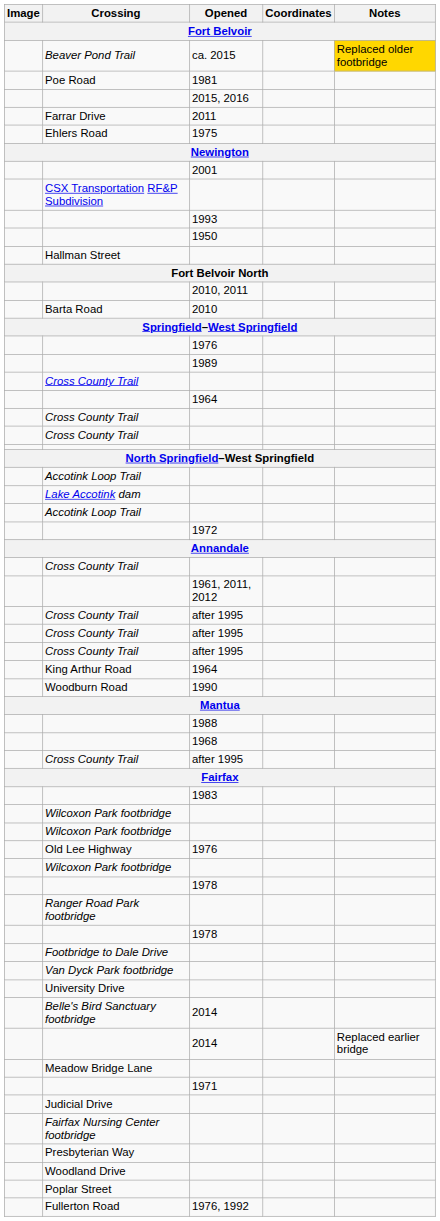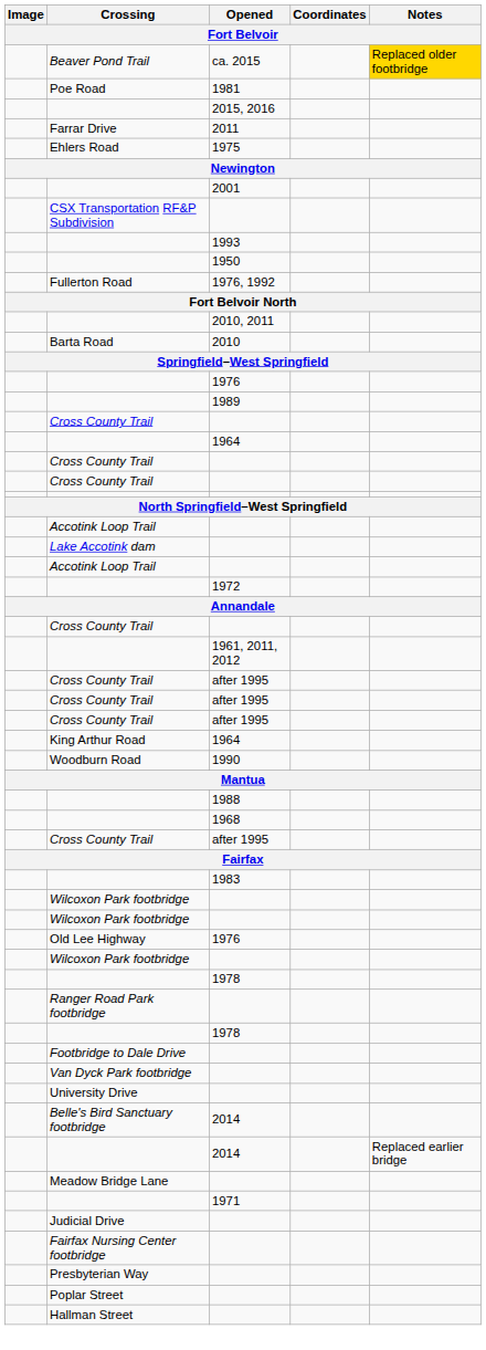 <table class="wikitable">
 <tr>
 <th>Image</th>
 <th>Crossing</th>
 <th>Opened</th>
 <th>Coordinates</th>
 <th>Notes</th>
 </tr>
 <tr>
 <th colspan="5"><a href='#'>Fort Belvoir</a></th>
 </tr>
 <tr>
 <td></td>
 <td><em>Beaver Pond Trail</em></td>
 <td>ca. 2015</td>
 <td></td>
 <td style="background: gold;">Replaced older footbridge</td>
 </tr>
 <tr>
 <td></td>
 <td>Poe Road</td>
 <td>1981</td>
 <td></td>
 <td></td>
 </tr>
 <tr>
 <td></td>
 <td></td>
 <td>2015, 2016</td>
 <td></td>
 <td></td>
 </tr>
 <tr>
 <td></td>
 <td>Farrar Drive</td>
 <td>2011</td>
 <td></td>
 <td></td>
 </tr>
 <tr>
 <td></td>
 <td>Ehlers Road</td>
 <td>1975</td>
 <td></td>
 <td></td>
 </tr>
 <tr>
 <th colspan="5"><a href='#'>Newington</a></th>
 </tr>
 <tr>
 <td></td>
 <td></td>
 <td>2001</td>
 <td></td>
 <td></td>
 </tr>
 <tr>
 <td></td>
 <td><a href='#'>CSX Transportation</a> <a href='#'>RF&P Subdivision</a></td>
 <td></td>
 <td></td>
 <td></td>
 </tr>
 <tr>
 <td></td>
 <td></td>
 <td>1993</td>
 <td></td>
 <td></td>
 </tr>
 <tr>
 <td></td>
 <td></td>
 <td>1950</td>
 <td></td>
 <td></td>
 </tr>
 <tr>
 <td></td>
-<td>Hallman Street</td>
-<td></td>
+<td>Fullerton Road</td>
+<td>1976, 1992</td>
 <td></td>
 <td></td>
 </tr>
 <tr>
 <th colspan="5">Fort Belvoir North</th>
 </tr>
 <tr>
 <td></td>
 <td></td>
 <td>2010, 2011</td>
 <td></td>
 <td></td>
 </tr>
 <tr>
 <td></td>
 <td>Barta Road</td>
 <td>2010</td>
 <td></td>
 <td></td>
 </tr>
 <tr>
 <th colspan="5"><a href='#'>Springfield</a>–<a href='#'>West Springfield</a></th>
 </tr>
 <tr>
 <td></td>
 <td></td>
 <td>1976</td>
 <td></td>
 <td></td>
 </tr>
 <tr>
 <td></td>
 <td></td>
 <td>1989</td>
 <td></td>
 <td></td>
 </tr>
 <tr>
 <td></td>
 <td><a href='#'><em>Cross County Trail</em></a></td>
 <td></td>
 <td></td>
 <td></td>
 </tr>
 <tr>
 <td></td>
 <td></td>
 <td>1964</td>
 <td></td>
 <td></td>
 </tr>
 <tr>
 <td></td>
 <td><em>Cross County Trail</em></td>
 <td></td>
 <td></td>
 <td></td>
 </tr>
 <tr>
 <td></td>
 <td><em>Cross County Trail</em></td>
 <td></td>
 <td></td>
 <td></td>
 </tr>
 <tr>
 <td></td>
 <td></td>
 <td></td>
 <td></td>
 <td></td>
 </tr>
 <tr>
 <th colspan="5"><a href='#'>North Springfield</a>–West Springfield</th>
 </tr>
 <tr>
 <td></td>
 <td><em>Accotink Loop Trail</em></td>
 <td></td>
 <td></td>
 <td></td>
 </tr>
 <tr>
 <td></td>
 <td><em><a href='#'>Lake Accotink</a> dam</em></td>
 <td></td>
 <td></td>
 <td></td>
 </tr>
 <tr>
 <td></td>
 <td><em>Accotink Loop Trail</em></td>
 <td></td>
 <td></td>
 <td></td>
 </tr>
 <tr>
 <td></td>
 <td></td>
 <td>1972</td>
 <td></td>
 <td></td>
 </tr>
 <tr>
 <th colspan="5"><a href='#'>Annandale</a></th>
 </tr>
 <tr>
 <td></td>
 <td><em>Cross County Trail</em></td>
 <td></td>
 <td></td>
 <td></td>
 </tr>
 <tr>
 <td></td>
 <td></td>
 <td>1961, 2011, 2012</td>
 <td></td>
 <td></td>
 </tr>
 <tr>
 <td></td>
 <td><em>Cross County Trail</em></td>
 <td>after 1995</td>
 <td></td>
 <td></td>
 </tr>
 <tr>
 <td></td>
 <td><em>Cross County Trail</em></td>
 <td>after 1995</td>
 <td></td>
 <td></td>
 </tr>
 <tr>
 <td></td>
 <td><em>Cross County Trail</em></td>
 <td>after 1995</td>
 <td></td>
 <td></td>
 </tr>
 <tr>
 <td></td>
 <td>King Arthur Road</td>
 <td>1964</td>
 <td></td>
 <td></td>
 </tr>
 <tr>
 <td></td>
 <td>Woodburn Road</td>
 <td>1990</td>
 <td></td>
 <td></td>
 </tr>
 <tr>
 <th colspan="5"><a href='#'>Mantua</a></th>
 </tr>
 <tr>
 <td></td>
 <td></td>
 <td>1988</td>
 <td></td>
 <td></td>
 </tr>
 <tr>
 <td></td>
 <td></td>
 <td>1968</td>
 <td></td>
 <td></td>
 </tr>
 <tr>
 <td></td>
 <td><em>Cross County Trail</em></td>
 <td>after 1995</td>
 <td></td>
 <td></td>
 </tr>
 <tr>
 <th colspan="5"><a href='#'>Fairfax</a></th>
 </tr>
 <tr>
 <td></td>
 <td></td>
 <td>1983</td>
 <td></td>
 <td></td>
 </tr>
 <tr>
 <td></td>
 <td><em>Wilcoxon Park footbridge</em></td>
 <td></td>
 <td></td>
 <td></td>
 </tr>
 <tr>
 <td></td>
 <td><em>Wilcoxon Park footbridge</em></td>
 <td></td>
 <td></td>
 <td></td>
 </tr>
 <tr>
 <td></td>
 <td>Old Lee Highway</td>
 <td>1976</td>
 <td></td>
 <td></td>
 </tr>
 <tr>
 <td></td>
 <td><em>Wilcoxon Park footbridge</em></td>
 <td></td>
 <td></td>
 <td></td>
 </tr>
 <tr>
 <td></td>
 <td></td>
 <td>1978</td>
 <td></td>
 <td></td>
 </tr>
 <tr>
 <td></td>
 <td><em>Ranger Road Park footbridge</em></td>
 <td></td>
 <td></td>
 <td></td>
 </tr>
 <tr>
 <td></td>
 <td></td>
 <td>1978</td>
 <td></td>
 <td></td>
 </tr>
 <tr>
 <td></td>
 <td><em>Footbridge to Dale Drive</em></td>
 <td></td>
 <td></td>
 <td></td>
 </tr>
 <tr>
 <td></td>
 <td><em>Van Dyck Park footbridge</em></td>
 <td></td>
 <td></td>
 <td></td>
 </tr>
 <tr>
 <td></td>
 <td>University Drive</td>
 <td></td>
 <td></td>
 <td></td>
 </tr>
 <tr>
 <td></td>
 <td><em>Belle's Bird Sanctuary footbridge</em></td>
 <td>2014</td>
 <td></td>
 <td></td>
 </tr>
 <tr>
 <td></td>
 <td></td>
 <td>2014</td>
 <td></td>
 <td>Replaced earlier bridge</td>
 </tr>
 <tr>
 <td></td>
 <td>Meadow Bridge Lane</td>
 <td></td>
 <td></td>
 <td></td>
 </tr>
 <tr>
 <td></td>
 <td></td>
 <td>1971</td>
 <td></td>
 <td></td>
 </tr>
 <tr>
 <td></td>
 <td>Judicial Drive</td>
 <td></td>
 <td></td>
 <td></td>
 </tr>
 <tr>
 <td></td>
 <td><em>Fairfax Nursing Center footbridge</em></td>
 <td></td>
 <td></td>
 <td></td>
 </tr>
 <tr>
 <td></td>
 <td>Presbyterian Way</td>
 <td></td>
 <td></td>
 <td></td>
 </tr>
 <tr>
 <td></td>
-<td>Woodland Drive</td>
-<td></td>
-<td></td>
-<td></td>
-</tr>
-<tr>
-<td></td>
 <td>Poplar Street</td>
 <td></td>
 <td></td>
 <td></td>
 </tr>
 <tr>
 <td></td>
-<td>Fullerton Road</td>
-<td>1976, 1992</td>
+<td>Hallman Street</td>
+<td></td>
 <td></td>
 <td></td>
 </tr>
 </table>
